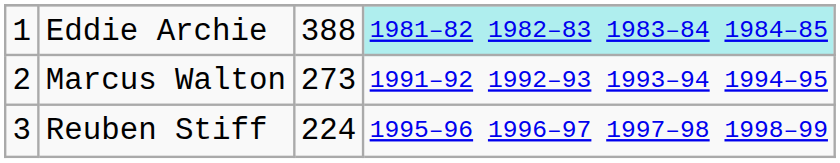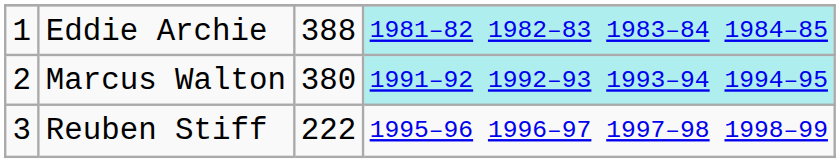 <table class="wikitable">
 <tr>
 </tr>
 <tr>
 <td>1</td>
 <td>Eddie Archie</td>
 <td>388</td>
 <td style="background: paleturquoise; font-size:80%;"><a href='#'>1981–82</a> <a href='#'>1982–83</a> <a href='#'>1983–84</a> <a href='#'>1984–85</a></td>
 </tr>
 <tr>
 <td>2</td>
 <td>Marcus Walton</td>
-<td>273</td>
-<td style="font-size:80%;"><a href='#'>1991–92</a> <a href='#'>1992–93</a> <a href='#'>1993–94</a> <a href='#'>1994–95</a></td>
+<td>380</td>
+<td style="background: paleturquoise; font-size:80%;"><a href='#'>1991–92</a> <a href='#'>1992–93</a> <a href='#'>1993–94</a> <a href='#'>1994–95</a></td>
 </tr>
 <tr>
 <td>3</td>
 <td>Reuben Stiff</td>
-<td>224</td>
+<td>222</td>
 <td style="font-size:80%;"><a href='#'>1995–96</a> <a href='#'>1996–97</a> <a href='#'>1997–98</a> <a href='#'>1998–99</a></td>
 </tr>
 </table>
